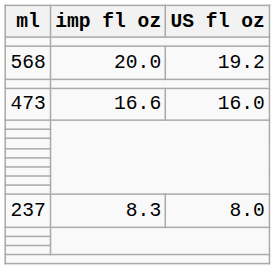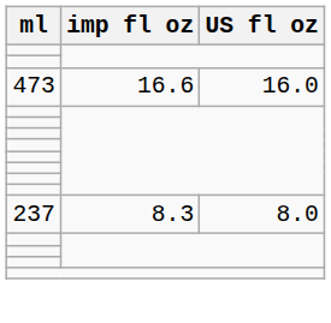 <table style="float: right;" class=wikitable>
 <tr>
 <th>ml</th>
 <th>imp fl oz</th>
 <th>US fl oz</th>
 </tr>
 <tr>
 <td></td>
-</tr>
-<tr>
-<td align=right>568</td>
-<td align=right>20.0</td>
-<td align=right>19.2</td>
 </tr>
 <tr>
 <td></td>
 </tr>
 <tr>
 <td align=right>473</td>
 <td align=right>16.6</td>
 <td align=right>16.0</td>
 </tr>
 <tr>
 <td></td>
 </tr>
 <tr>
 <td></td>
 </tr>
 <tr>
 <td></td>
 </tr>
 <tr>
 <td></td>
 </tr>
 <tr>
 <td></td>
 </tr>
 <tr>
 <td></td>
 </tr>
 <tr>
 <td></td>
 </tr>
 <tr>
 <td></td>
 </tr>
 <tr>
 <td align=right>237</td>
 <td align=right>8.3</td>
 <td align=right>8.0</td>
 </tr>
 <tr>
 <td></td>
 </tr>
 <tr>
 <td></td>
 </tr>
 <tr>
 <td></td>
 </tr>
 <tr>
 <td colspan=3></td>
 </tr>
 </table>
